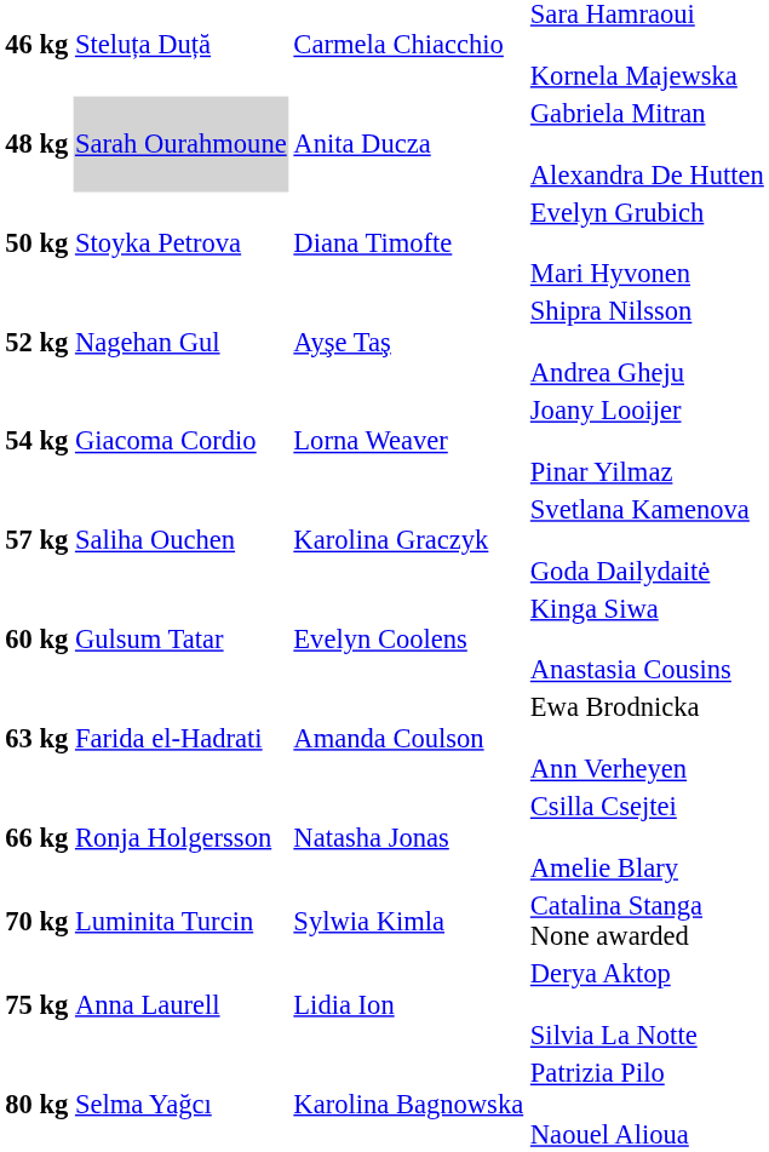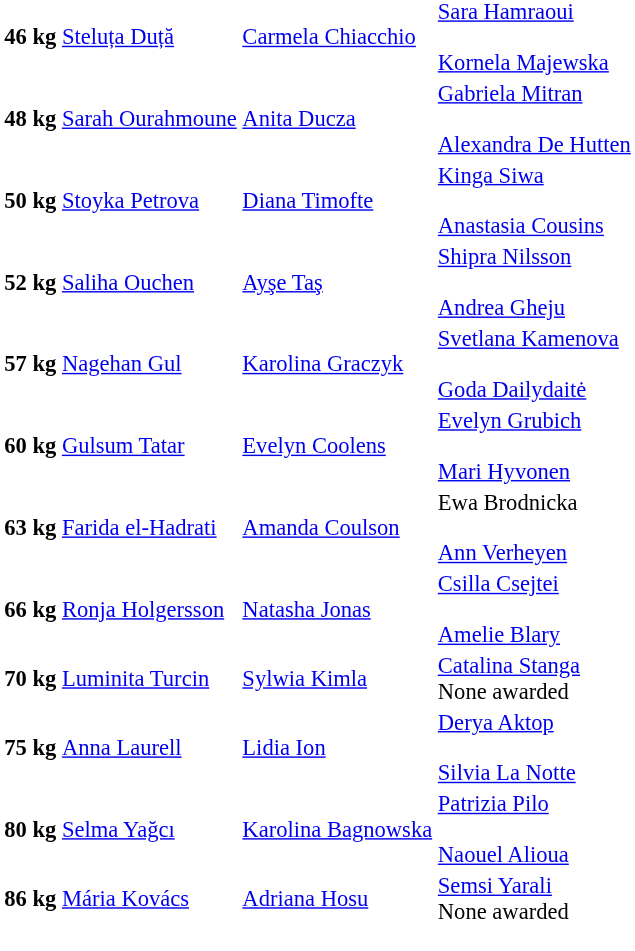 <table>
 <tr>
 <td align="center"><strong>46 kg</strong></td>
 <td> <a href='#'>Steluța Duță</a></td>
 <td> <a href='#'>Carmela Chiacchio</a></td>
 <td> <a href='#'>Sara Hamraoui</a><br><br> <a href='#'>Kornela Majewska</a></td>
 </tr>
 <tr>
 <td align="center"><strong>48 kg</strong></td>
-<td style="background: lightgrey;"> <a href='#'>Sarah Ourahmoune</a></td>
+<td> <a href='#'>Sarah Ourahmoune</a></td>
 <td> <a href='#'>Anita Ducza</a></td>
 <td> <a href='#'>Gabriela Mitran</a><br><br> <a href='#'>Alexandra De Hutten</a></td>
 </tr>
 <tr>
 <td align="center"><strong>50 kg</strong></td>
 <td> <a href='#'>Stoyka Petrova</a></td>
 <td> <a href='#'>Diana Timofte</a></td>
-<td> <a href='#'>Evelyn Grubich</a><br><br> <a href='#'>Mari Hyvonen</a></td>
+<td> <a href='#'>Kinga Siwa</a><br><br> <a href='#'>Anastasia Cousins</a></td>
 </tr>
 <tr>
 <td align="center"><strong>52 kg</strong></td>
-<td> <a href='#'>Nagehan Gul</a></td>
+<td> <a href='#'>Saliha Ouchen</a></td>
 <td> <a href='#'>Ayşe Taş</a></td>
 <td> <a href='#'>Shipra Nilsson</a><br><br> <a href='#'>Andrea Gheju</a></td>
 </tr>
 <tr>
-<td align="center"><strong>54 kg</strong></td>
-<td> <a href='#'>Giacoma Cordio</a></td>
-<td> <a href='#'>Lorna Weaver</a></td>
-<td> <a href='#'>Joany Looijer</a><br><br> <a href='#'>Pinar Yilmaz</a></td>
-</tr>
-<tr>
 <td align="center"><strong>57 kg</strong></td>
-<td> <a href='#'>Saliha Ouchen</a></td>
+<td> <a href='#'>Nagehan Gul</a></td>
 <td> <a href='#'>Karolina Graczyk</a></td>
 <td> <a href='#'>Svetlana Kamenova</a><br><br> <a href='#'>Goda Dailydaitė</a></td>
 </tr>
 <tr>
 <td align="center"><strong>60 kg</strong></td>
 <td> <a href='#'>Gulsum Tatar</a></td>
 <td> <a href='#'>Evelyn Coolens</a></td>
-<td> <a href='#'>Kinga Siwa</a><br><br> <a href='#'>Anastasia Cousins</a></td>
+<td> <a href='#'>Evelyn Grubich</a><br><br> <a href='#'>Mari Hyvonen</a></td>
 </tr>
 <tr>
 <td align="center"><strong>63 kg</strong></td>
 <td> <a href='#'>Farida el-Hadrati</a></td>
 <td> <a href='#'>Amanda Coulson</a></td>
 <td> Ewa Brodnicka<br><br> <a href='#'>Ann Verheyen</a></td>
 </tr>
 <tr>
 <td align="center"><strong>66 kg</strong></td>
 <td> <a href='#'>Ronja Holgersson</a></td>
 <td> <a href='#'>Natasha Jonas</a></td>
 <td> <a href='#'>Csilla Csejtei</a><br><br> <a href='#'>Amelie Blary</a></td>
 </tr>
 <tr>
 <td align="center"><strong>70 kg</strong></td>
 <td> <a href='#'>Luminita Turcin</a></td>
 <td> <a href='#'>Sylwia Kimla</a></td>
 <td> <a href='#'>Catalina Stanga</a><br>None awarded</td>
 </tr>
 <tr>
 <td align="center"><strong>75 kg</strong></td>
 <td> <a href='#'>Anna Laurell</a></td>
 <td> <a href='#'>Lidia Ion</a></td>
 <td> <a href='#'>Derya Aktop</a><br><br> <a href='#'>Silvia La Notte</a></td>
 </tr>
 <tr>
 <td align="center"><strong>80 kg</strong></td>
 <td> <a href='#'>Selma Yağcı</a></td>
 <td> <a href='#'>Karolina Bagnowska</a></td>
 <td> <a href='#'>Patrizia Pilo</a><br><br> <a href='#'>Naouel Alioua</a></td>
 </tr>
+<tr>
+<td align="center"><strong>86 kg</strong></td>
+<td> <a href='#'>Mária Kovács</a></td>
+<td> <a href='#'>Adriana Hosu</a></td>
+<td> <a href='#'>Semsi Yarali</a><br>None awarded</td>
+</tr>
 </table>
